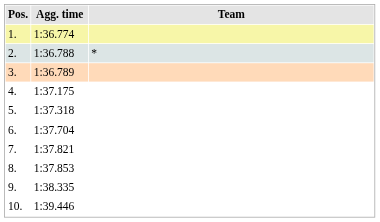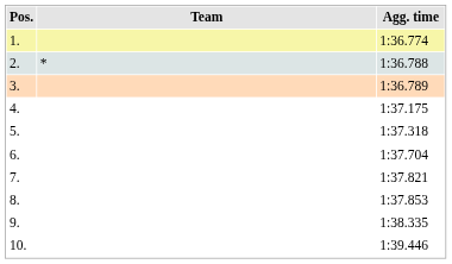 <table cellspacing="1" cellpadding="3" style="border:1px solid #aaa; font-size:90%;">
 <tr style="background:#e4e4e4;">
 <th style="width:10px;">Pos.</th>
+<th style="width:350px;">Team</th>
 <th style="width:65px;">Agg. time</th>
-<th style="width:350px;">Team</th>
 </tr>
 <tr style="background:#f7f6a8;">
 <td>1.</td>
+<td align="left"><strong></strong></td>
 <td>1:36.774</td>
-<td align="left"><strong></strong></td>
 </tr>
 <tr style="background:#dce5e5;">
 <td>2.</td>
+<td align="left">*</td>
 <td>1:36.788</td>
-<td align="left">*</td>
 </tr>
 <tr style="background:#ffdab9;">
 <td>3.</td>
+<td align="left"></td>
 <td>1:36.789</td>
-<td align="left"></td>
 </tr>
 <tr>
 <td>4.</td>
+<td align="left"></td>
 <td>1:37.175</td>
-<td align="left"></td>
 </tr>
 <tr>
 <td>5.</td>
+<td align="left"></td>
 <td>1:37.318</td>
-<td align="left"></td>
 </tr>
 <tr>
 <td>6.</td>
+<td align="left"></td>
 <td>1:37.704</td>
-<td align="left"></td>
 </tr>
 <tr>
 <td>7.</td>
+<td align="left"></td>
 <td>1:37.821</td>
-<td align="left"></td>
 </tr>
 <tr>
 <td>8.</td>
+<td align="left"></td>
 <td>1:37.853</td>
-<td align="left"></td>
 </tr>
 <tr>
 <td>9.</td>
+<td align="left"></td>
 <td>1:38.335</td>
-<td align="left"></td>
 </tr>
 <tr>
 <td>10.</td>
+<td align="left"></td>
 <td>1:39.446</td>
-<td align="left"></td>
 </tr>
 </table>
